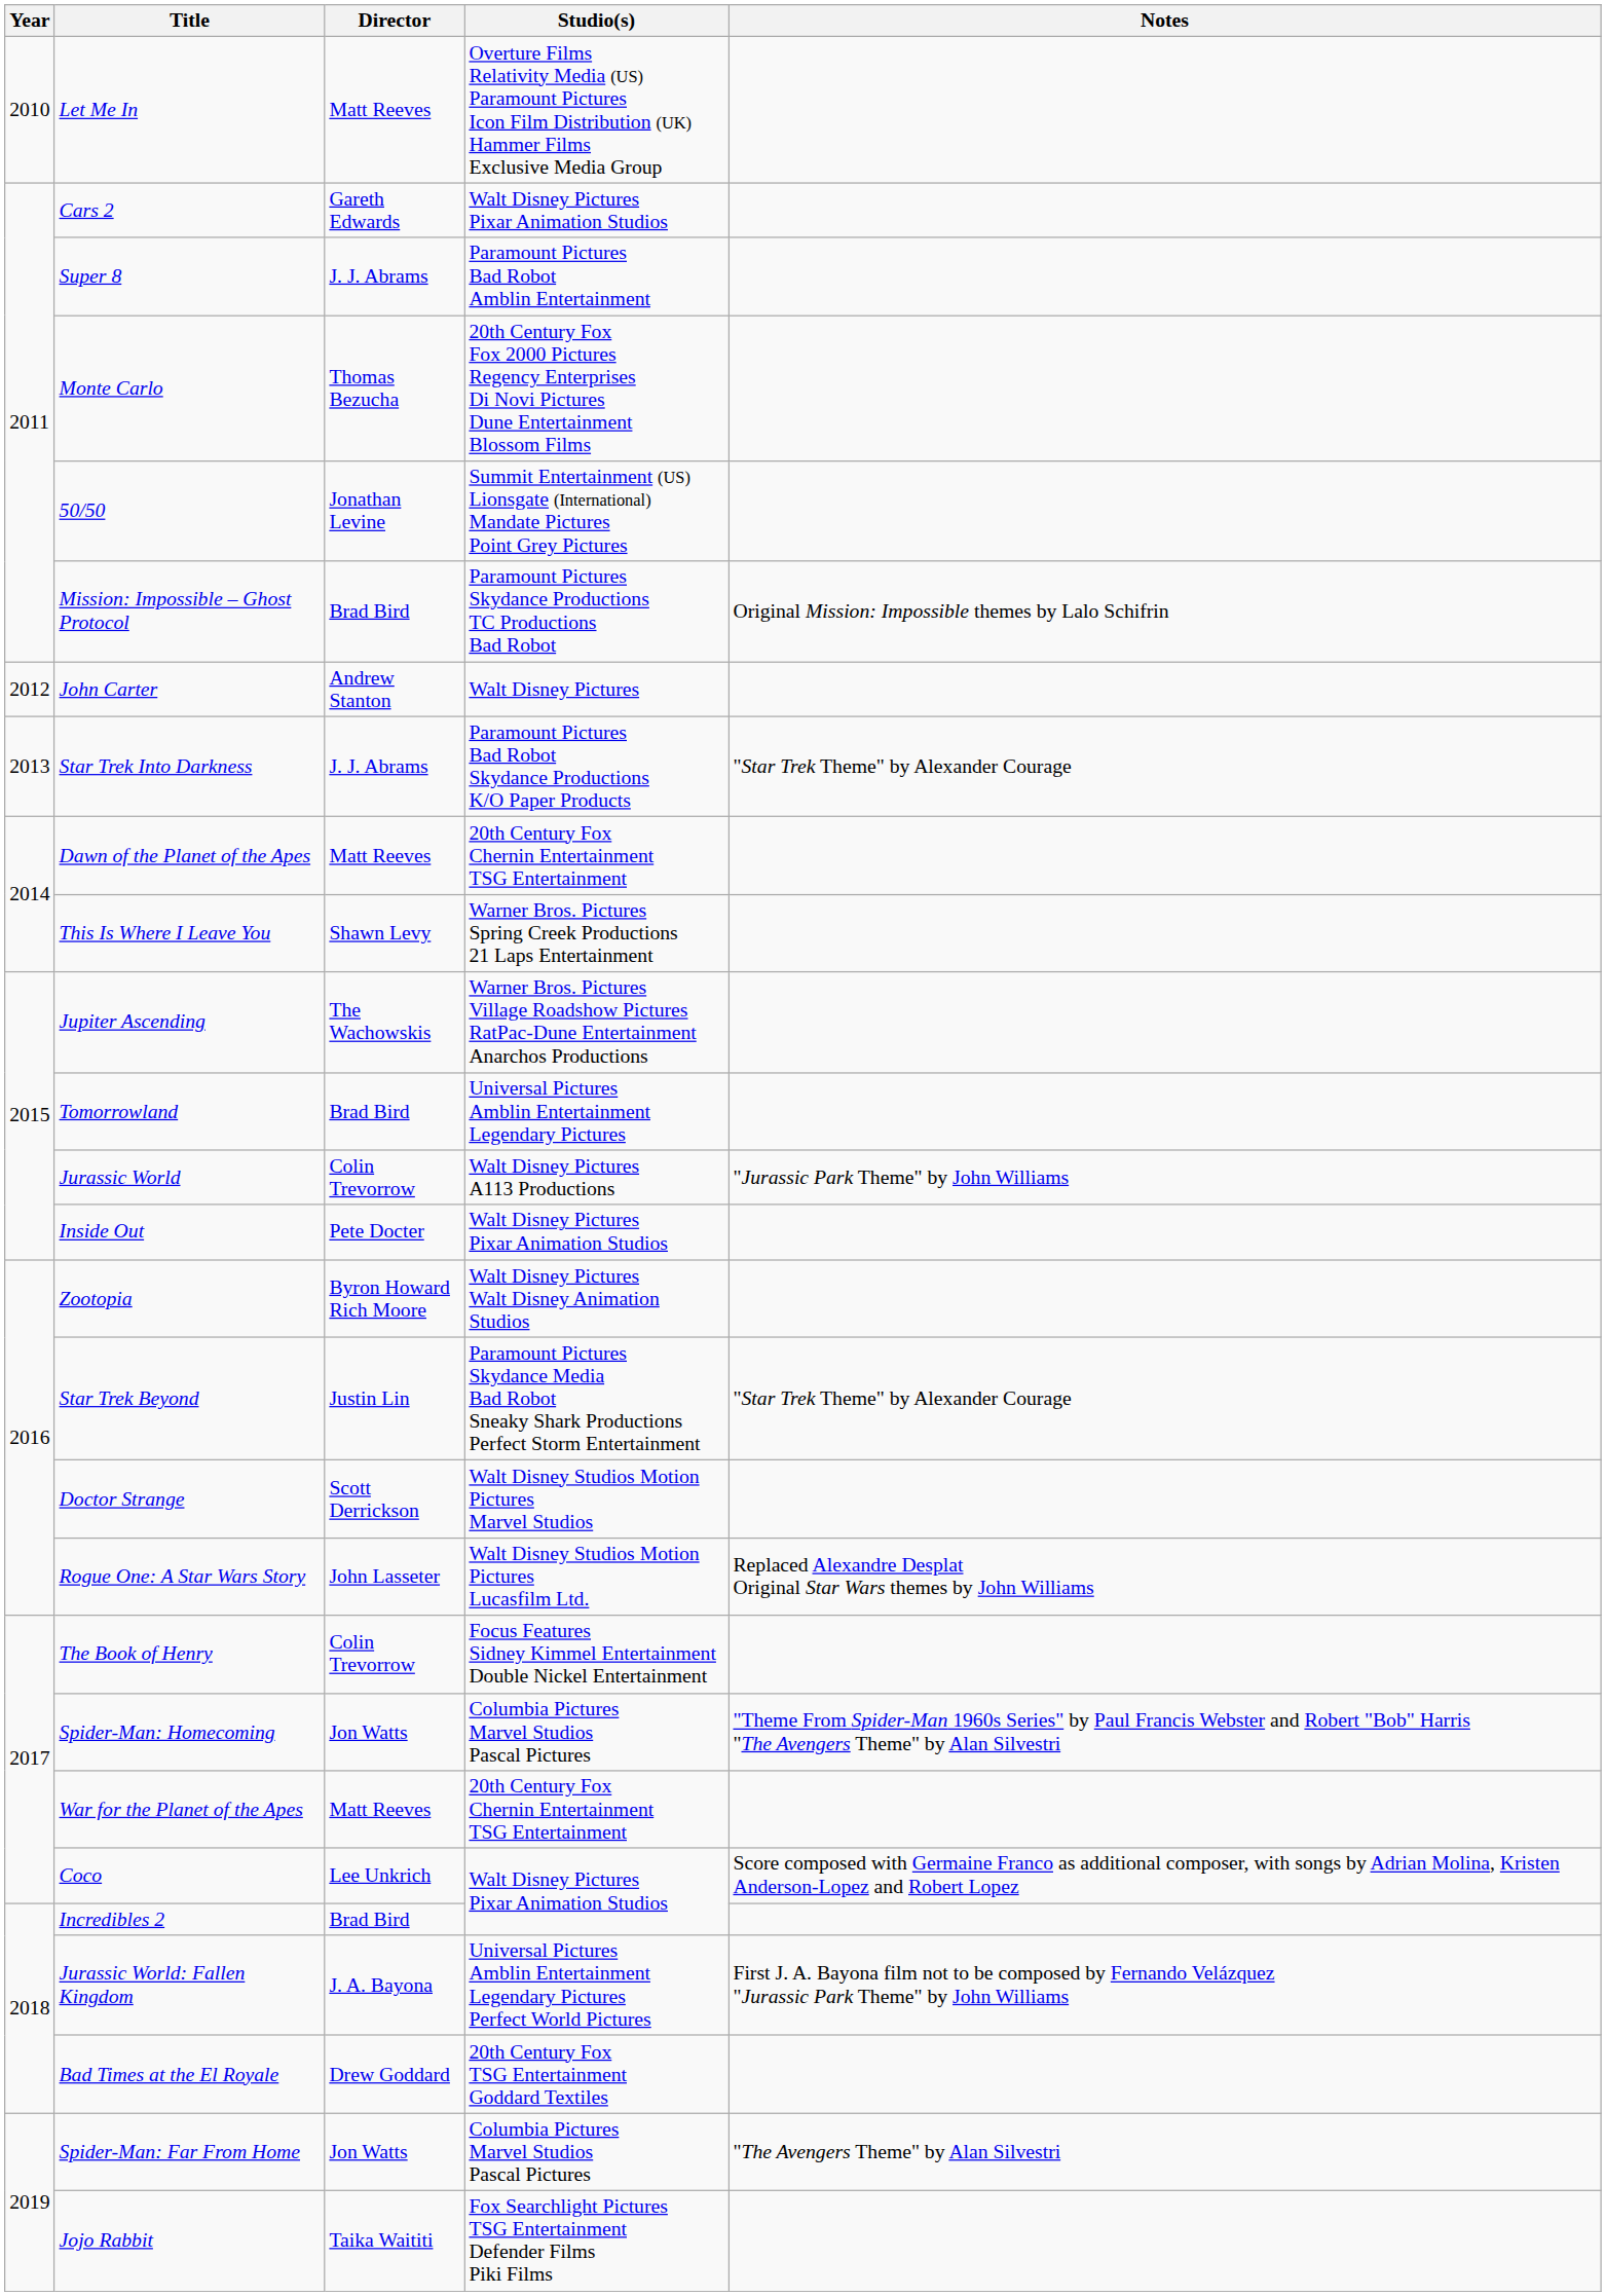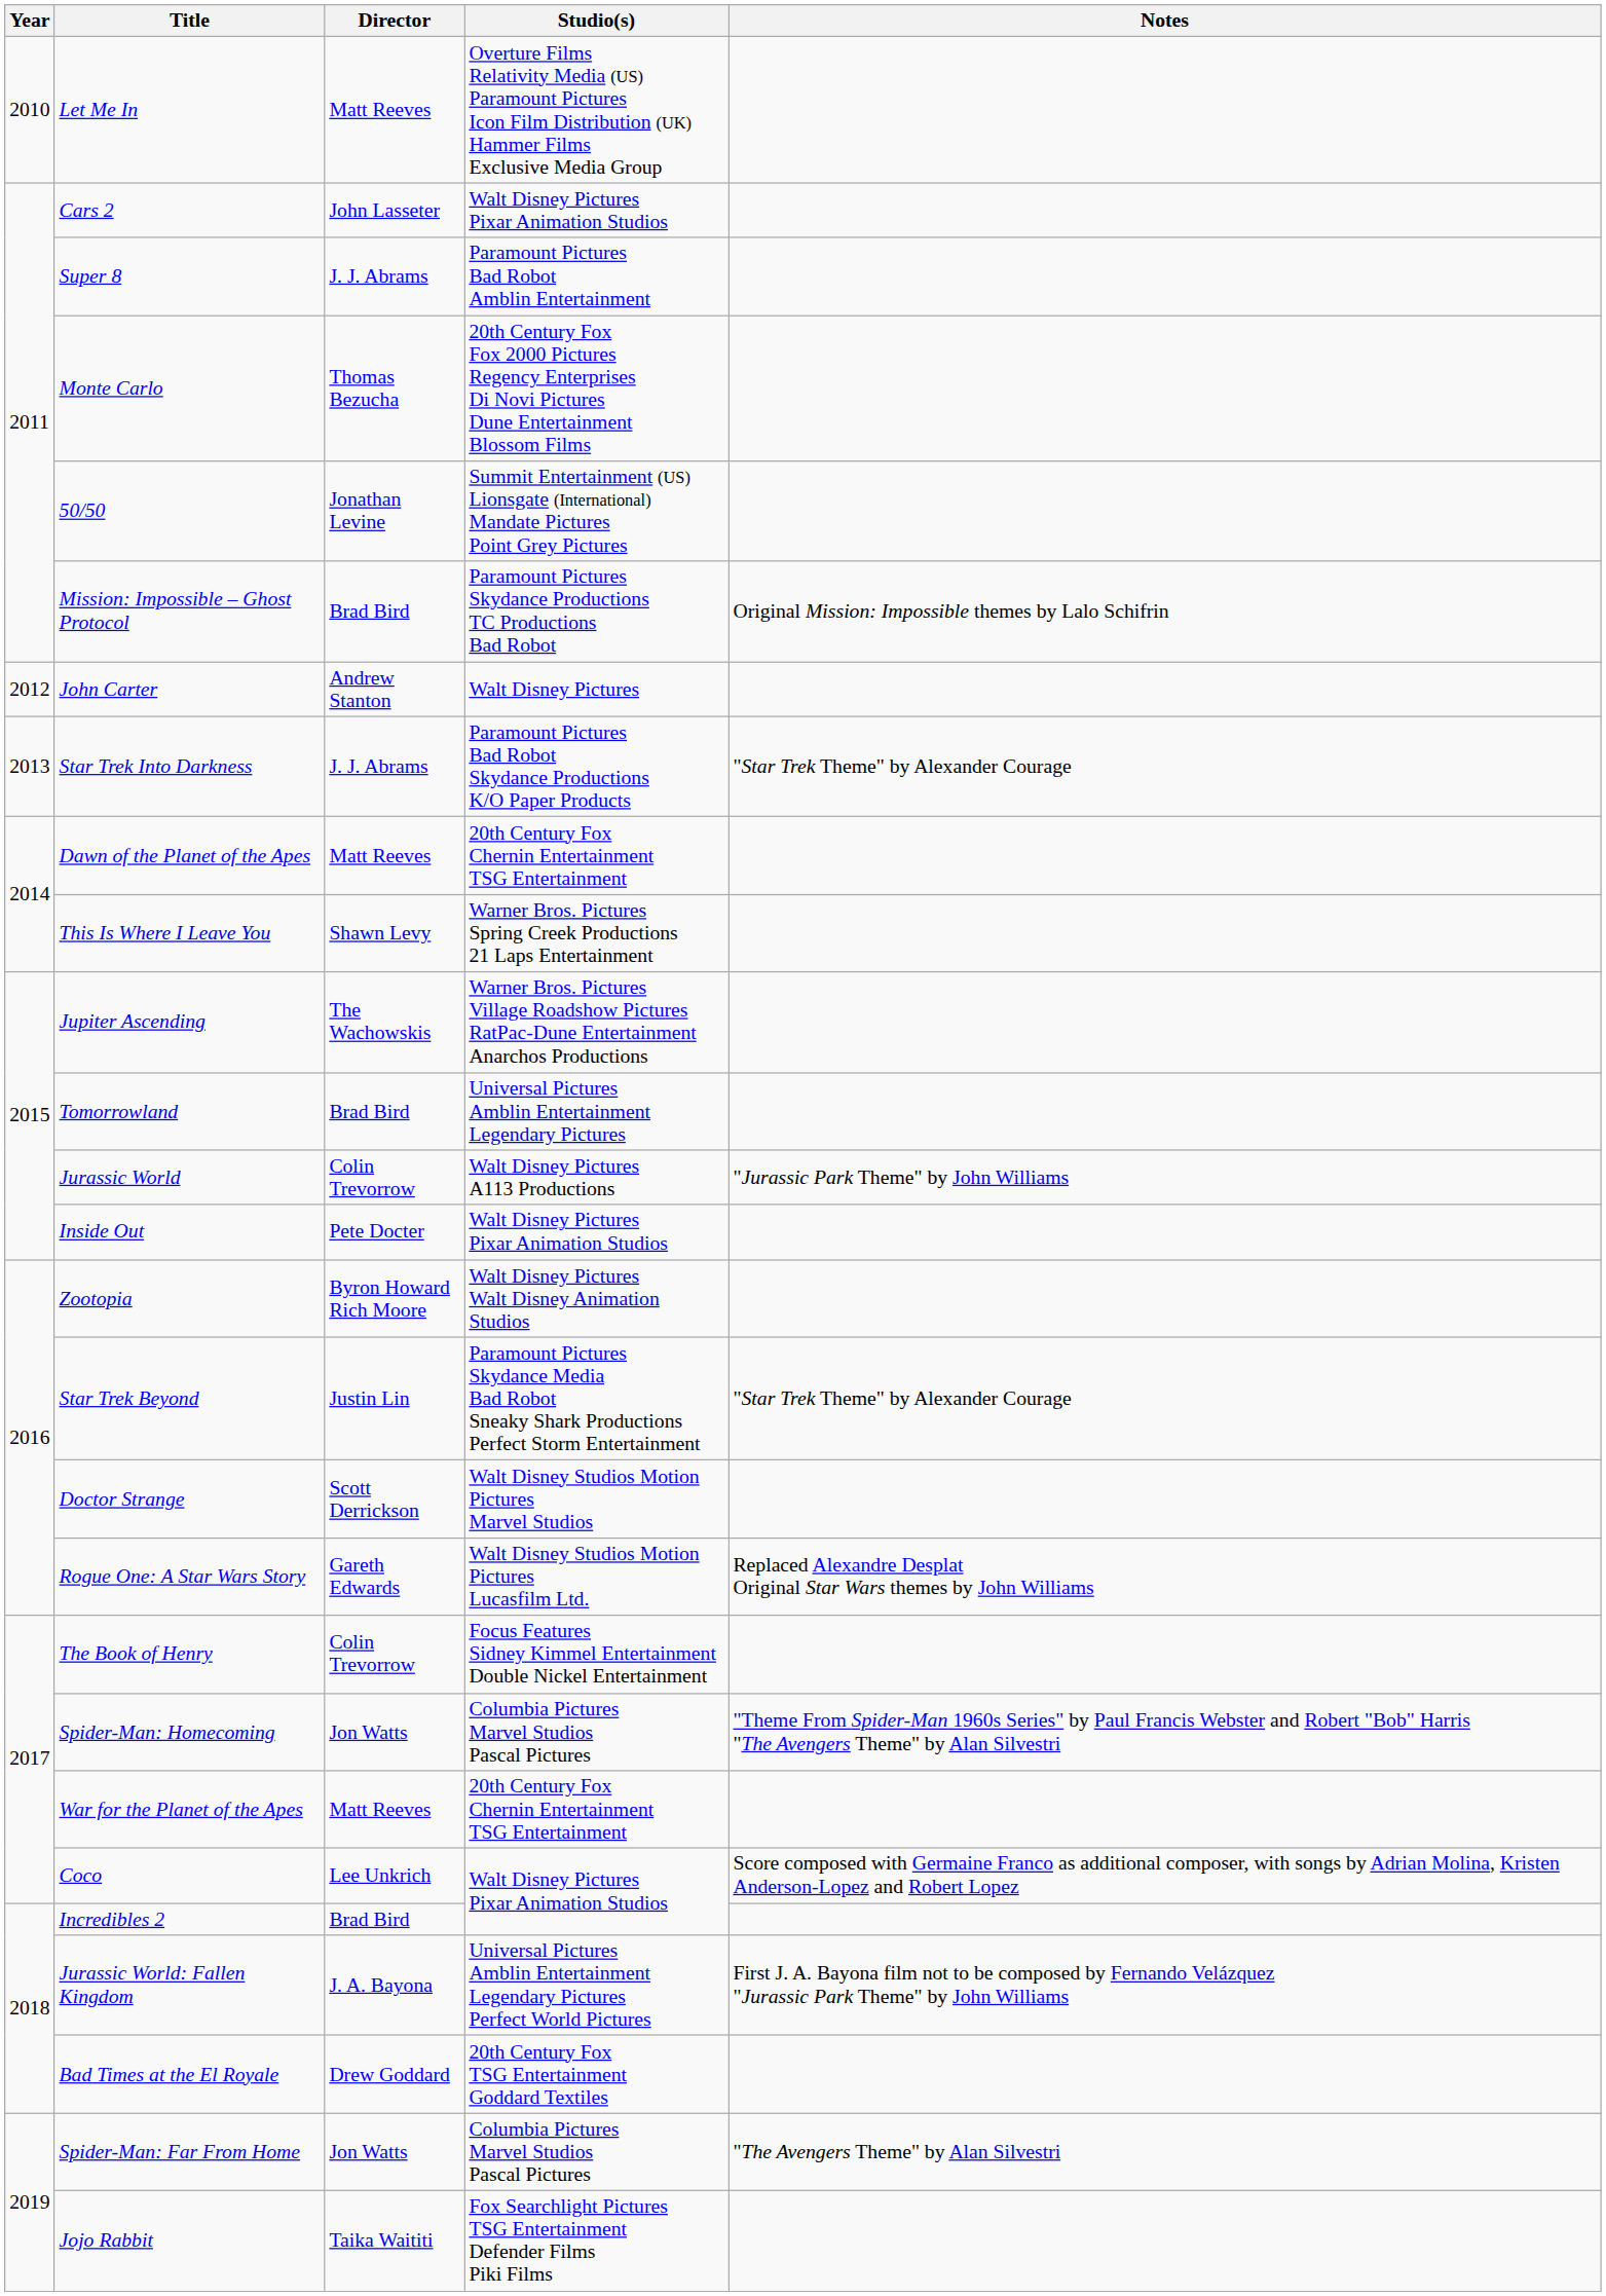 <table class="wikitable sortable" width=100%>
 <tr>
 <th>Year</th>
 <th>Title</th>
 <th>Director</th>
 <th>Studio(s)</th>
 <th>Notes</th>
 </tr>
 <tr>
 <td>2010</td>
 <td><em><a href='#'>Let Me In</a></em></td>
 <td><a href='#'>Matt Reeves</a></td>
 <td><a href='#'>Overture Films</a><br><a href='#'>Relativity Media</a> <small>(US)</small><br><a href='#'>Paramount Pictures</a><br><a href='#'>Icon Film Distribution</a> <small>(UK)</small><br><a href='#'>Hammer Films</a><br>Exclusive Media Group</td>
 <td></td>
 </tr>
 <tr>
 <td rowspan="5">2011</td>
 <td><em><a href='#'>Cars 2</a></em></td>
-<td><a href='#'>Gareth Edwards</a></td>
+<td><a href='#'>John Lasseter</a></td>
 <td><a href='#'>Walt Disney Pictures</a><br><a href='#'>Pixar Animation Studios</a></td>
 <td></td>
 </tr>
 <tr>
 <td><em><a href='#'>Super 8</a></em></td>
 <td><a href='#'>J. J. Abrams</a></td>
 <td><a href='#'>Paramount Pictures</a><br><a href='#'>Bad Robot</a><br><a href='#'>Amblin Entertainment</a></td>
 <td></td>
 </tr>
 <tr>
 <td><em><a href='#'>Monte Carlo</a></em></td>
 <td><a href='#'>Thomas Bezucha</a></td>
 <td><a href='#'>20th Century Fox</a><br><a href='#'>Fox 2000 Pictures</a><br><a href='#'>Regency Enterprises</a><br><a href='#'>Di Novi Pictures</a><br><a href='#'>Dune Entertainment</a><br><a href='#'>Blossom Films</a></td>
 <td></td>
 </tr>
 <tr>
 <td><em><a href='#'>50/50</a></em></td>
 <td><a href='#'>Jonathan Levine</a></td>
 <td><a href='#'>Summit Entertainment</a> <small>(US)</small><br><a href='#'>Lionsgate</a> <small>(International)</small><br><a href='#'>Mandate Pictures</a><br><a href='#'>Point Grey Pictures</a></td>
 <td></td>
 </tr>
 <tr>
 <td><em><a href='#'>Mission: Impossible – Ghost Protocol</a></em></td>
 <td><a href='#'>Brad Bird</a></td>
 <td><a href='#'>Paramount Pictures</a><br><a href='#'>Skydance Productions</a><br><a href='#'>TC Productions</a><br><a href='#'>Bad Robot</a></td>
 <td>Original <em>Mission: Impossible</em> themes by Lalo Schifrin</td>
 </tr>
 <tr>
 <td>2012</td>
 <td><em><a href='#'>John Carter</a></em></td>
 <td><a href='#'>Andrew Stanton</a></td>
 <td><a href='#'>Walt Disney Pictures</a></td>
 <td></td>
 </tr>
 <tr>
 <td>2013</td>
 <td><em><a href='#'>Star Trek Into Darkness</a></em></td>
 <td><a href='#'>J. J. Abrams</a></td>
 <td><a href='#'>Paramount Pictures</a><br><a href='#'>Bad Robot</a><br><a href='#'>Skydance Productions</a><br><a href='#'>K/O Paper Products</a></td>
 <td>"<em>Star Trek</em> Theme" by Alexander Courage</td>
 </tr>
 <tr>
 <td rowspan="2">2014</td>
 <td><em><a href='#'>Dawn of the Planet of the Apes</a></em></td>
 <td><a href='#'>Matt Reeves</a></td>
 <td><a href='#'>20th Century Fox</a><br><a href='#'>Chernin Entertainment</a><br><a href='#'>TSG Entertainment</a></td>
 <td></td>
 </tr>
 <tr>
 <td><em><a href='#'>This Is Where I Leave You</a></em></td>
 <td><a href='#'>Shawn Levy</a></td>
 <td><a href='#'>Warner Bros. Pictures</a><br>Spring Creek Productions<br>21 Laps Entertainment</td>
 <td></td>
 </tr>
 <tr>
 <td rowspan="4">2015</td>
 <td><em><a href='#'>Jupiter Ascending</a></em></td>
 <td><a href='#'>The Wachowskis</a></td>
 <td><a href='#'>Warner Bros. Pictures</a><br><a href='#'>Village Roadshow Pictures</a><br><a href='#'>RatPac-Dune Entertainment</a><br>Anarchos Productions</td>
 <td></td>
 </tr>
 <tr>
 <td><em><a href='#'>Tomorrowland</a></em></td>
 <td><a href='#'>Brad Bird</a></td>
 <td><a href='#'>Universal Pictures</a><br><a href='#'>Amblin Entertainment</a><br><a href='#'>Legendary Pictures</a><br></td>
 <td></td>
 </tr>
 <tr>
 <td><em><a href='#'>Jurassic World</a></em></td>
 <td><a href='#'>Colin Trevorrow</a></td>
 <td><a href='#'>Walt Disney Pictures</a><br>A113 Productions</td>
 <td>"<em>Jurassic Park</em> Theme" by <a href='#'>John Williams</a></td>
 </tr>
 <tr>
 <td><em><a href='#'>Inside Out</a></em></td>
 <td><a href='#'>Pete Docter</a></td>
 <td><a href='#'>Walt Disney Pictures</a><br><a href='#'>Pixar Animation Studios</a></td>
 <td></td>
 </tr>
 <tr>
 <td rowspan="4">2016</td>
 <td><em><a href='#'>Zootopia</a></em></td>
 <td><a href='#'>Byron Howard</a><br><a href='#'>Rich Moore</a></td>
 <td><a href='#'>Walt Disney Pictures</a><br><a href='#'>Walt Disney Animation Studios</a></td>
 <td></td>
 </tr>
 <tr>
 <td><em><a href='#'>Star Trek Beyond</a></em></td>
 <td><a href='#'>Justin Lin</a></td>
 <td><a href='#'>Paramount Pictures</a><br><a href='#'>Skydance Media</a><br><a href='#'>Bad Robot</a><br>Sneaky Shark Productions<br>Perfect Storm Entertainment</td>
 <td>"<em>Star Trek</em> Theme" by Alexander Courage</td>
 </tr>
 <tr>
 <td><em><a href='#'>Doctor Strange</a></em></td>
 <td><a href='#'>Scott Derrickson</a></td>
 <td><a href='#'>Walt Disney Studios Motion Pictures</a><br><a href='#'>Marvel Studios</a></td>
 <td></td>
 </tr>
 <tr>
 <td><em><a href='#'>Rogue One: A Star Wars Story</a></em></td>
-<td><a href='#'>John Lasseter</a></td>
+<td><a href='#'>Gareth Edwards</a></td>
 <td><a href='#'>Walt Disney Studios Motion Pictures</a><br><a href='#'>Lucasfilm Ltd.</a></td>
 <td>Replaced <a href='#'>Alexandre Desplat</a><br> Original <em>Star Wars</em> themes by <a href='#'>John Williams</a></td>
 </tr>
 <tr>
 <td rowspan="4">2017</td>
 <td><em><a href='#'>The Book of Henry</a></em></td>
 <td><a href='#'>Colin Trevorrow</a></td>
 <td><a href='#'>Focus Features</a><br><a href='#'>Sidney Kimmel Entertainment</a><br>Double Nickel Entertainment</td>
 <td></td>
 </tr>
 <tr>
 <td><em><a href='#'>Spider-Man: Homecoming</a></em></td>
 <td><a href='#'>Jon Watts</a></td>
 <td><a href='#'>Columbia Pictures</a><br><a href='#'>Marvel Studios</a><br>Pascal Pictures</td>
 <td><a href='#'>"Theme From <em>Spider-Man</em> 1960s Series"</a> by <a href='#'>Paul Francis Webster</a> and <a href='#'>Robert "Bob" Harris</a><br>"<a href='#'><em>The Avengers</em></a> Theme" by <a href='#'>Alan Silvestri</a></td>
 </tr>
 <tr>
 <td><em><a href='#'>War for the Planet of the Apes</a></em></td>
 <td><a href='#'>Matt Reeves</a></td>
 <td><a href='#'>20th Century Fox</a><br><a href='#'>Chernin Entertainment</a><br><a href='#'>TSG Entertainment</a></td>
 <td></td>
 </tr>
 <tr>
 <td><em><a href='#'>Coco</a></em></td>
 <td><a href='#'>Lee Unkrich</a></td>
 <td rowspan="2"><a href='#'>Walt Disney Pictures</a><br><a href='#'>Pixar Animation Studios</a></td>
 <td>Score composed with <a href='#'>Germaine Franco</a> as additional composer, with songs by <a href='#'>Adrian Molina</a>, <a href='#'>Kristen Anderson-Lopez</a> and <a href='#'>Robert Lopez</a></td>
 </tr>
 <tr>
 <td rowspan="3">2018</td>
 <td><em><a href='#'>Incredibles 2</a></em></td>
 <td><a href='#'>Brad Bird</a></td>
 <td></td>
 </tr>
 <tr>
 <td><em><a href='#'>Jurassic World: Fallen Kingdom</a></em></td>
 <td><a href='#'>J. A. Bayona</a></td>
 <td><a href='#'>Universal Pictures</a><br><a href='#'>Amblin Entertainment</a><br><a href='#'>Legendary Pictures</a><br><a href='#'>Perfect World Pictures</a><br></td>
 <td>First J. A. Bayona film not to be composed by <a href='#'>Fernando Velázquez</a><br> "<em>Jurassic Park</em> Theme" by <a href='#'>John Williams</a></td>
 </tr>
 <tr>
 <td><em><a href='#'>Bad Times at the El Royale</a></em></td>
 <td><a href='#'>Drew Goddard</a></td>
 <td><a href='#'>20th Century Fox</a><br><a href='#'>TSG Entertainment</a><br><a href='#'>Goddard Textiles</a></td>
 <td></td>
 </tr>
 <tr>
 <td rowspan="2">2019</td>
 <td><em><a href='#'>Spider-Man: Far From Home</a></em></td>
 <td><a href='#'>Jon Watts</a></td>
 <td><a href='#'>Columbia Pictures</a><br><a href='#'>Marvel Studios</a><br>Pascal Pictures</td>
 <td>"<em>The Avengers</em> Theme" by <a href='#'>Alan Silvestri</a></td>
 </tr>
 <tr>
 <td><em><a href='#'>Jojo Rabbit</a></em></td>
 <td><a href='#'>Taika Waititi</a></td>
 <td><a href='#'>Fox Searchlight Pictures</a><br><a href='#'>TSG Entertainment</a><br>Defender Films<br>Piki Films</td>
 <td></td>
 </tr>
 </table>
